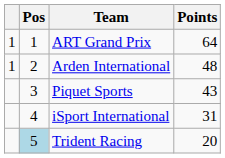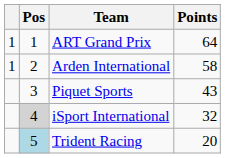 <table class="wikitable" style="font-size: 95%;">
 <tr>
 <th></th>
 <th>Pos</th>
 <th>Team</th>
 <th>Points</th>
 </tr>
 <tr>
 <td align="left"> 1</td>
 <td align="center">1</td>
 <td> <a href='#'>ART Grand Prix</a></td>
 <td align="right">64</td>
 </tr>
 <tr>
 <td align="left"> 1</td>
 <td align="center">2</td>
 <td> <a href='#'>Arden International</a></td>
-<td align="right">48</td>
+<td align="right">58</td>
 </tr>
 <tr>
 <td align="center"></td>
 <td align="center">3</td>
 <td> <a href='#'>Piquet Sports</a></td>
 <td align="right">43</td>
 </tr>
 <tr>
 <td align="center"></td>
-<td align="center">4</td>
+<td align="center" style="background: lightgrey;">4</td>
 <td> <a href='#'>iSport International</a></td>
-<td align="right">31</td>
+<td align="right">32</td>
 </tr>
 <tr>
 <td align="center"></td>
 <td align="center" style="background: lightblue;">5</td>
 <td> <a href='#'>Trident Racing</a></td>
 <td align="right">20</td>
 </tr>
 </table>
